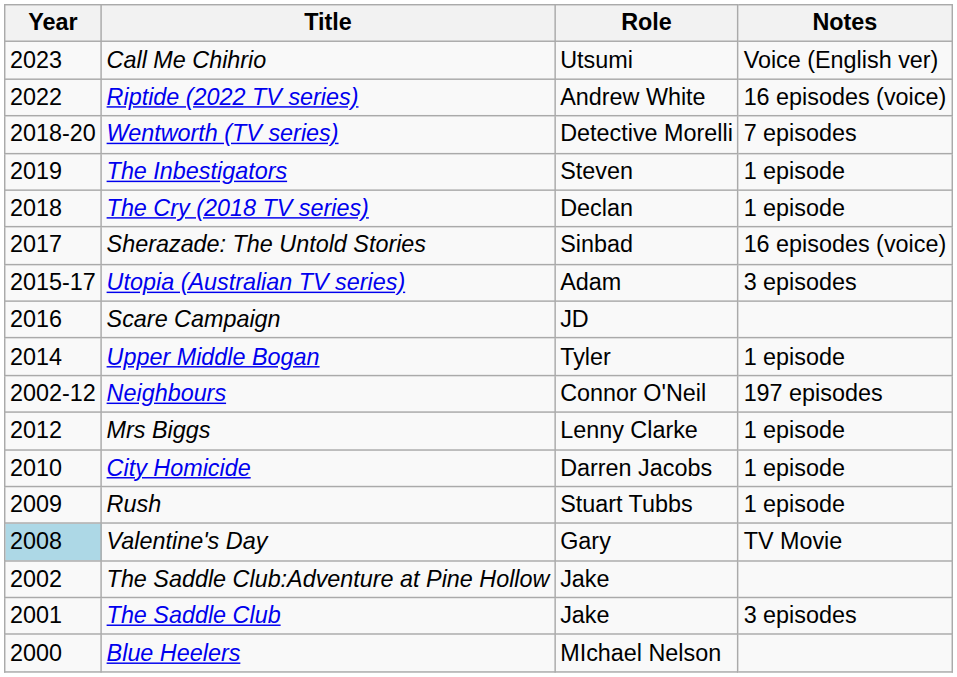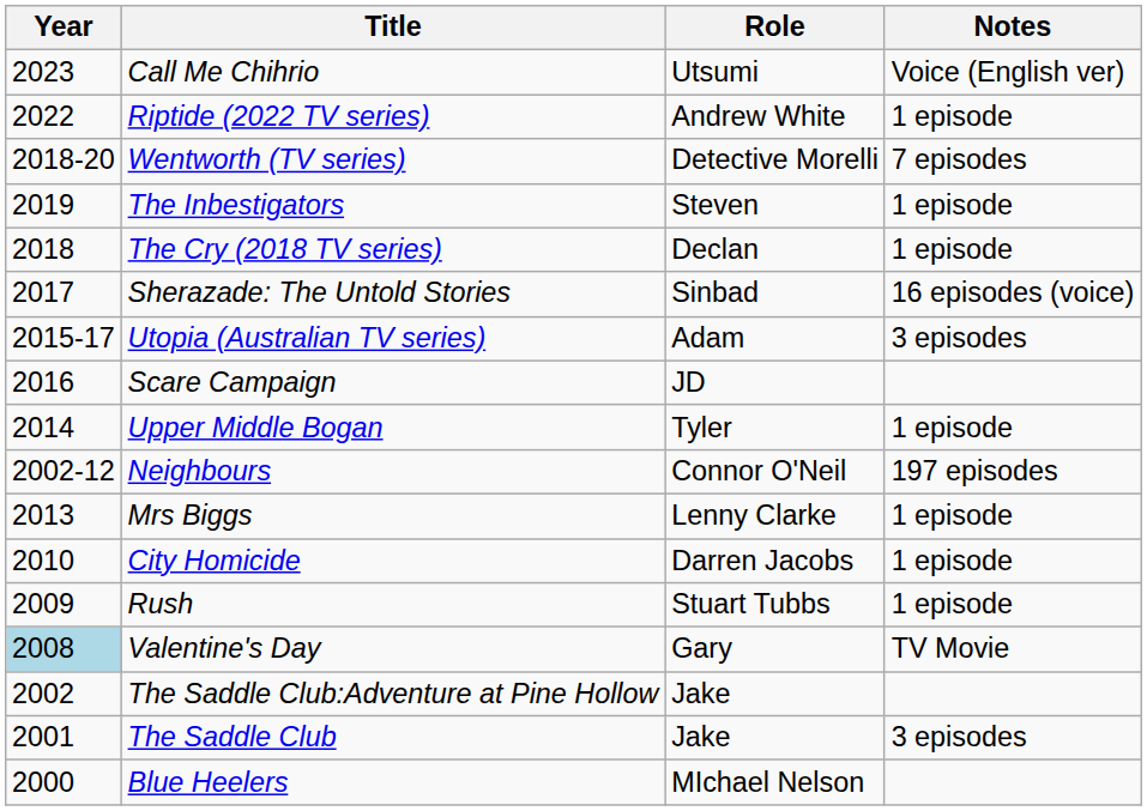 <table class="wikitable">
 <tr>
 <th>Year</th>
 <th>Title</th>
 <th>Role</th>
 <th>Notes</th>
 </tr>
 <tr>
 <td>2023</td>
 <td><em>Call Me Chihrio</em></td>
 <td>Utsumi</td>
 <td>Voice (English ver)</td>
 </tr>
 <tr>
 <td>2022</td>
 <td><em><a href='#'>Riptide (2022 TV series)</a></em></td>
 <td>Andrew White</td>
-<td>16 episodes (voice)</td>
+<td>1 episode</td>
 </tr>
 <tr>
 <td>2018-20</td>
 <td><em><a href='#'>Wentworth (TV series)</a></em></td>
 <td>Detective Morelli</td>
 <td>7 episodes</td>
 </tr>
 <tr>
 <td>2019</td>
 <td><em><a href='#'>The Inbestigators</a></em></td>
 <td>Steven</td>
 <td>1 episode</td>
 </tr>
 <tr>
 <td>2018</td>
 <td><em><a href='#'>The Cry (2018 TV series)</a></em></td>
 <td>Declan</td>
 <td>1 episode</td>
 </tr>
 <tr>
 <td>2017</td>
 <td><em>Sherazade: The Untold Stories</em></td>
 <td>Sinbad</td>
 <td>16 episodes (voice)</td>
 </tr>
 <tr>
 <td>2015-17</td>
 <td><em><a href='#'>Utopia (Australian TV series)</a></em></td>
 <td>Adam</td>
 <td>3 episodes</td>
 </tr>
 <tr>
 <td>2016</td>
 <td><em>Scare Campaign</em></td>
 <td>JD</td>
 <td></td>
 </tr>
 <tr>
 <td>2014</td>
 <td><em><a href='#'>Upper Middle Bogan</a></em></td>
 <td>Tyler</td>
 <td>1 episode</td>
 </tr>
 <tr>
 <td>2002-12</td>
 <td><em><a href='#'>Neighbours</a></em></td>
 <td>Connor O'Neil</td>
 <td>197 episodes</td>
 </tr>
 <tr>
-<td>2012</td>
+<td>2013</td>
 <td><em>Mrs Biggs</em></td>
 <td>Lenny Clarke</td>
 <td>1 episode</td>
 </tr>
 <tr>
 <td>2010</td>
 <td><em><a href='#'>City Homicide</a></em></td>
 <td>Darren Jacobs</td>
 <td>1 episode</td>
 </tr>
 <tr>
 <td>2009</td>
 <td><em>Rush</em></td>
 <td>Stuart Tubbs</td>
 <td>1 episode</td>
 </tr>
 <tr>
 <td style="background: lightblue;">2008</td>
 <td><em>Valentine's Day</em></td>
 <td>Gary</td>
 <td>TV Movie</td>
 </tr>
 <tr>
 <td>2002</td>
 <td><em>The Saddle Club:Adventure at Pine Hollow</em></td>
 <td>Jake</td>
 <td></td>
 </tr>
 <tr>
 <td>2001</td>
 <td><em><a href='#'>The Saddle Club</a></em></td>
 <td>Jake</td>
 <td>3 episodes</td>
 </tr>
 <tr>
 <td>2000</td>
 <td><em><a href='#'>Blue Heelers</a></em></td>
 <td>MIchael Nelson</td>
 <td></td>
 </tr>
 </table>
